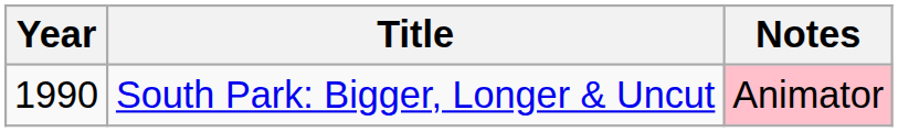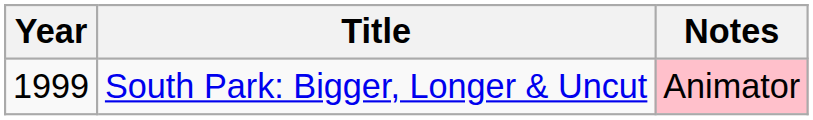 <table class="wikitable">
 <tr>
 <th>Year</th>
 <th>Title</th>
 <th>Notes</th>
 </tr>
 <tr>
-<td>1990</td>
+<td>1999</td>
 <td><a href='#'>South Park: Bigger, Longer & Uncut</a></td>
 <td style="background: pink;">Animator</td>
 </tr>
 </table>
